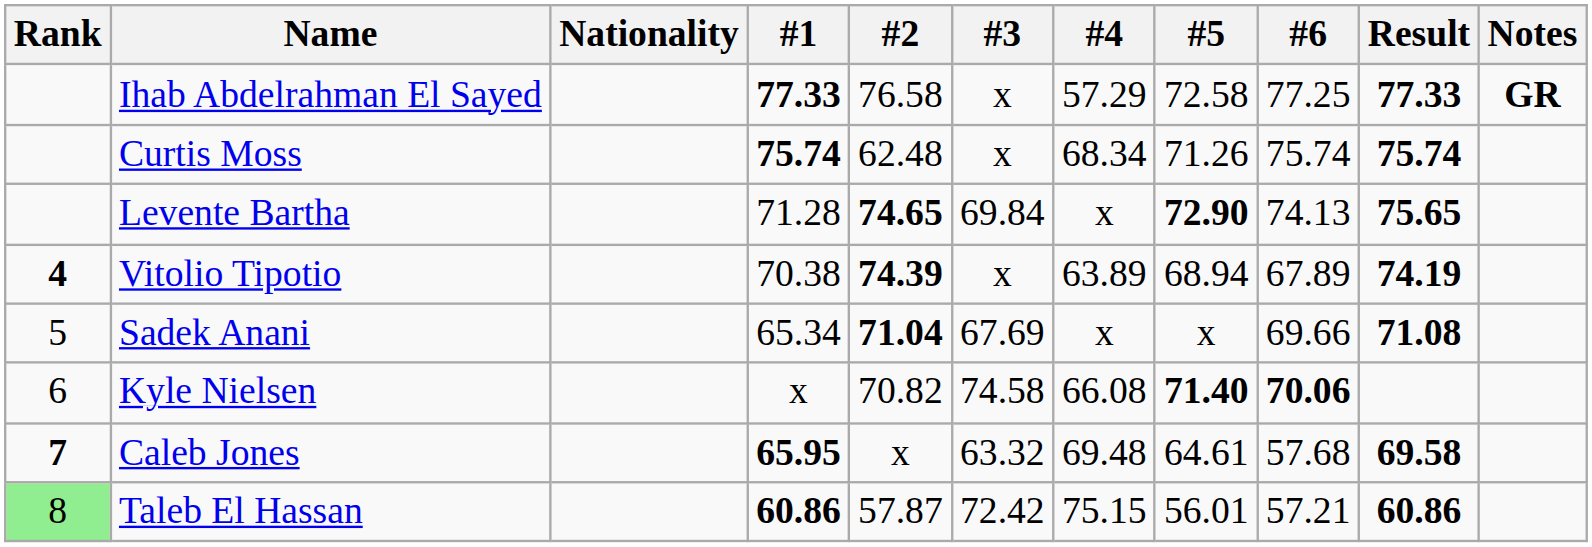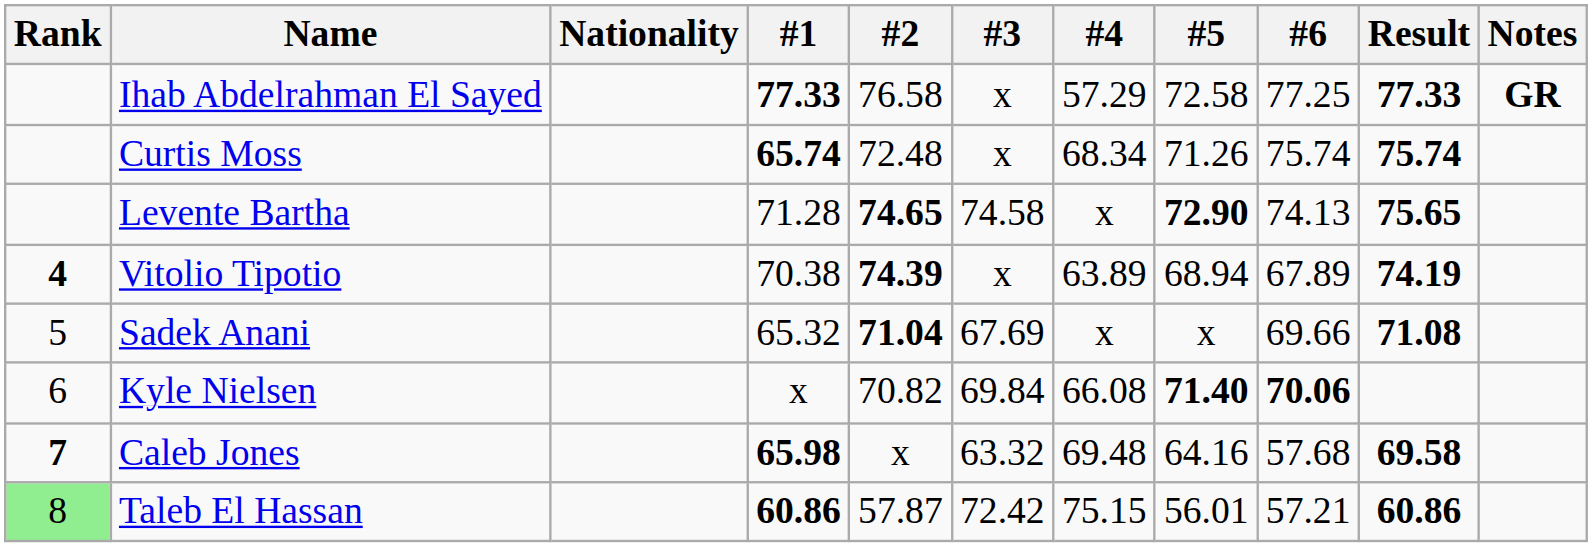 <table class="wikitable sortable" style="text-align:center">
 <tr>
 <th>Rank</th>
 <th>Name</th>
 <th>Nationality</th>
 <th>#1</th>
 <th>#2</th>
 <th>#3</th>
 <th>#4</th>
 <th>#5</th>
 <th>#6</th>
 <th>Result</th>
 <th>Notes</th>
 </tr>
 <tr>
 <td></td>
 <td align=left><a href='#'>Ihab Abdelrahman El Sayed</a></td>
 <td align=left></td>
 <td><strong>77.33</strong></td>
 <td>76.58</td>
 <td>x</td>
 <td>57.29</td>
 <td>72.58</td>
 <td>77.25</td>
 <td><strong>77.33</strong></td>
 <td><strong>GR</strong></td>
 </tr>
 <tr>
 <td></td>
 <td align=left><a href='#'>Curtis Moss</a></td>
 <td align=left></td>
-<td><strong>75.74</strong></td>
-<td>62.48</td>
+<td><strong>65.74</strong></td>
+<td>72.48</td>
 <td>x</td>
 <td>68.34</td>
 <td>71.26</td>
 <td>75.74</td>
 <td><strong>75.74</strong></td>
 <td></td>
 </tr>
 <tr>
 <td></td>
 <td align=left><a href='#'>Levente Bartha</a></td>
 <td align=left></td>
 <td>71.28</td>
 <td><strong>74.65</strong></td>
-<td>69.84</td>
+<td>74.58</td>
 <td>x</td>
 <td><strong>72.90</strong></td>
 <td>74.13</td>
 <td><strong>75.65</strong></td>
 <td></td>
 </tr>
 <tr>
 <td><strong>4</strong></td>
 <td align=left><a href='#'>Vitolio Tipotio</a></td>
 <td align=left></td>
 <td>70.38</td>
 <td><strong>74.39</strong></td>
 <td>x</td>
 <td>63.89</td>
 <td>68.94</td>
 <td>67.89</td>
 <td><strong>74.19</strong></td>
 <td></td>
 </tr>
 <tr>
 <td>5</td>
 <td align=left><a href='#'>Sadek Anani</a></td>
 <td align=left></td>
-<td>65.34</td>
+<td>65.32</td>
 <td><strong>71.04</strong></td>
 <td>67.69</td>
 <td>x</td>
 <td>x</td>
 <td>69.66</td>
 <td><strong>71.08</strong></td>
 <td></td>
 </tr>
 <tr>
 <td>6</td>
 <td align=left><a href='#'>Kyle Nielsen</a></td>
 <td align=left></td>
 <td>x</td>
 <td>70.82</td>
-<td>74.58</td>
+<td>69.84</td>
 <td>66.08</td>
 <td><strong>71.40</strong></td>
 <td><strong>70.06</strong></td>
 <td></td>
 </tr>
 <tr>
 <td><strong>7</strong></td>
 <td align=left><a href='#'>Caleb Jones</a></td>
 <td align=left></td>
-<td><strong>65.95</strong></td>
+<td><strong>65.98</strong></td>
 <td>x</td>
 <td>63.32</td>
 <td>69.48</td>
-<td>64.61</td>
+<td>64.16</td>
 <td>57.68</td>
 <td><strong>69.58</strong></td>
 <td></td>
 </tr>
 <tr>
 <td style="background: lightgreen;">8</td>
 <td align=left><a href='#'>Taleb El Hassan</a></td>
 <td align=left></td>
 <td><strong>60.86</strong></td>
 <td>57.87</td>
 <td>72.42</td>
 <td>75.15</td>
 <td>56.01</td>
 <td>57.21</td>
 <td><strong>60.86</strong></td>
 <td></td>
 </tr>
 </table>
